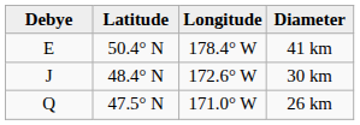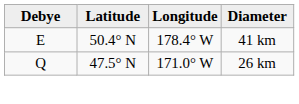 <table class="wikitable">
 <tr>
 <th width="25%" style="background:#eeeeee;">Debye</th>
 <th width="25%" style="background:#eeeeee;">Latitude</th>
 <th width="25%" style="background:#eeeeee;">Longitude</th>
 <th width="25%" style="background:#eeeeee;">Diameter</th>
 </tr>
 <tr>
 <td align="center">E</td>
 <td align="center">50.4° N</td>
 <td align="center">178.4° W</td>
 <td align="center">41 km</td>
 </tr>
 <tr>
-<td align="center">J</td>
-<td align="center">48.4° N</td>
-<td align="center">172.6° W</td>
-<td align="center">30 km</td>
-</tr>
-<tr>
 <td align="center">Q</td>
 <td align="center">47.5° N</td>
 <td align="center">171.0° W</td>
 <td align="center">26 km</td>
 </tr>
 </table>
